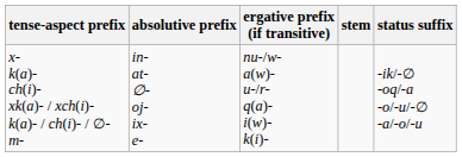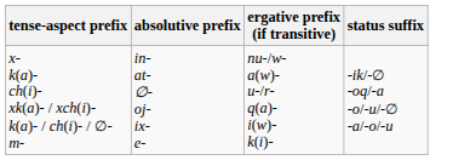 <table class="wikitable">
 <tr>
 <th><strong>tense-aspect prefix</strong></th>
 <th><strong>absolutive prefix</strong></th>
 <th><strong>ergative prefix</strong><br><strong>(if transitive)</strong></th>
-<th><strong>stem</strong></th>
 <th><strong>status suffix</strong></th>
 </tr>
 <tr>
 <td><em>x-</em><br><em>k</em>(<em>a</em>)<em>-</em><br><em>ch</em>(<em>i</em>)<em>-</em><br><em>xk</em>(<em>a</em>)<em>-</em> / <em>xch</em>(<em>i</em>)<em>-</em><br><em>k</em>(<em>a</em>)<em>-</em> / <em>ch</em>(<em>i</em>)<em>-</em> / ∅<em>-</em><br><em>m-</em></td>
 <td><em>in-</em><br><em>at-</em><br><em>∅-</em><br><em>oj-</em><br><em>ix-</em><br><em>e-</em></td>
 <td><em>nu-</em>/<em>w-</em><br><em>a</em>(<em>w</em>)<em>-</em><br><em>u-</em>/<em>r-</em><br><em>q</em>(<em>a</em>)<em>-</em><br><em>i</em>(<em>w</em>)<em>-</em><br><em>k</em>(<em>i</em>)<em>-</em></td>
-<td></td>
 <td><em>-ik</em>/-∅<br><em>-oq</em>/<em>-a</em><br><em>-o</em>/<em>-u</em>/<em>-</em>∅<br><em>-a</em>/<em>-o</em>/<em>-u</em></td>
 </tr>
 </table>
